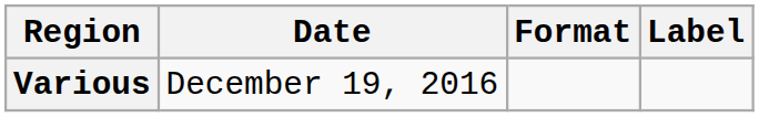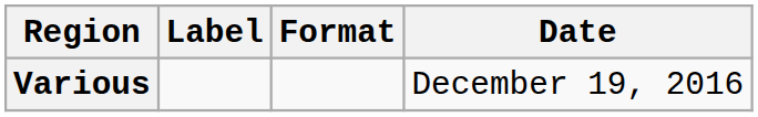 <table class="wikitable plainrowheaders">
 <tr>
 <th scope="col">Region</th>
+<th scope="col">Label</th>
+<th scope="col">Format</th>
 <th scope="col">Date</th>
-<th scope="col">Format</th>
-<th scope="col">Label</th>
 </tr>
 <tr>
 <th scope="row">Various</th>
-<td>December 19, 2016</td>
 <td></td>
 <td></td>
+<td>December 19, 2016</td>
 </tr>
 </table>
